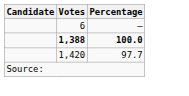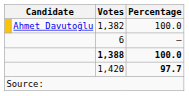 <table class=wikitable style=text-align:right>
 <tr>
 <th scope="col", colspan="2">Candidate</th>
 <th>Votes</th>
 <th>Percentage</th>
+</tr>
+<tr>
+<td style="background:#fdc400; width:4px; text-align:center;"></td>
+<td align=left><a href='#'>Ahmet Davutoğlu</a></td>
+<td>1,382</td>
+<td>100.0</td>
 </tr>
 <tr>
 <td scope="col", colspan="2"></td>
 <td>6</td>
 <td>–</td>
 </tr>
 <tr>
 <td scope="col", colspan="2"></td>
 <td><strong>1,388</strong></td>
 <td><strong>100.0</strong></td>
 </tr>
 <tr>
 <td scope="col", colspan="2"></td>
 <td>1,420</td>
-<td>97.7</td>
+<td><strong>97.7</strong></td>
 </tr>
 <tr>
 <td align=left colspan=4>Source: </td>
 </tr>
 </table>
